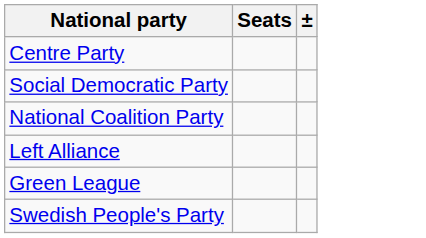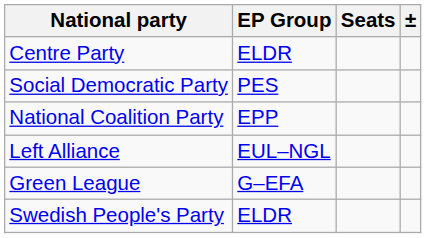 <table class="wikitable">
 <tr>
 <th>National party</th>
+<th>EP Group</th>
 <th>Seats</th>
 <th>±</th>
 </tr>
 <tr>
 <td> <a href='#'>Centre Party</a></td>
+<td> <a href='#'>ELDR</a></td>
 <td></td>
 <td></td>
 </tr>
 <tr>
 <td> <a href='#'>Social Democratic Party</a></td>
+<td> <a href='#'>PES</a></td>
 <td></td>
 <td></td>
 </tr>
 <tr>
 <td> <a href='#'>National Coalition Party</a></td>
+<td> <a href='#'>EPP</a></td>
 <td></td>
 <td></td>
 </tr>
 <tr>
 <td> <a href='#'>Left Alliance</a></td>
+<td> <a href='#'>EUL–NGL</a></td>
 <td></td>
 <td></td>
 </tr>
 <tr>
 <td> <a href='#'>Green League</a></td>
+<td> <a href='#'>G–EFA</a></td>
 <td></td>
 <td></td>
 </tr>
 <tr>
 <td> <a href='#'>Swedish People's Party</a></td>
+<td> <a href='#'>ELDR</a></td>
 <td></td>
 <td></td>
 </tr>
 </table>
